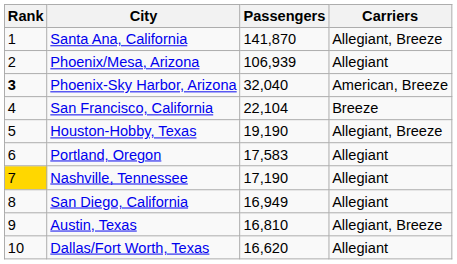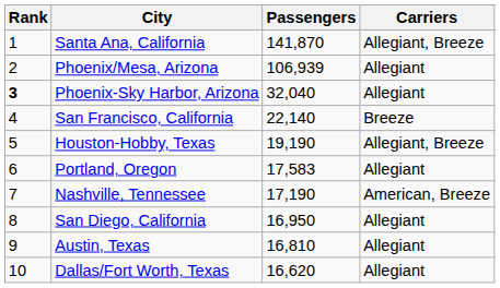 <table class="wikitable sortable" style="font-size: 95%">
 <tr>
 <th>Rank</th>
 <th>City</th>
 <th>Passengers</th>
 <th>Carriers</th>
 </tr>
 <tr>
 <td>1</td>
 <td><a href='#'>Santa Ana, California</a></td>
 <td>141,870</td>
 <td>Allegiant, Breeze</td>
 </tr>
 <tr>
 <td>2</td>
 <td><a href='#'>Phoenix/Mesa, Arizona</a></td>
 <td>106,939</td>
 <td>Allegiant</td>
 </tr>
 <tr>
 <td><strong>3</strong></td>
 <td><a href='#'>Phoenix-Sky Harbor, Arizona</a></td>
 <td>32,040</td>
-<td>American, Breeze</td>
+<td>Allegiant</td>
 </tr>
 <tr>
 <td>4</td>
 <td><a href='#'>San Francisco, California</a></td>
-<td>22,104</td>
+<td>22,140</td>
 <td>Breeze</td>
 </tr>
 <tr>
 <td>5</td>
 <td><a href='#'>Houston-Hobby, Texas</a></td>
 <td>19,190</td>
 <td>Allegiant, Breeze</td>
 </tr>
 <tr>
 <td>6</td>
 <td><a href='#'>Portland, Oregon</a></td>
 <td>17,583</td>
 <td>Allegiant</td>
 </tr>
 <tr>
-<td style="background: gold;">7</td>
+<td>7</td>
 <td><a href='#'>Nashville, Tennessee</a></td>
 <td>17,190</td>
-<td>Allegiant</td>
+<td>American, Breeze</td>
 </tr>
 <tr>
 <td>8</td>
 <td><a href='#'>San Diego, California</a></td>
-<td>16,949</td>
+<td>16,950</td>
 <td>Allegiant</td>
 </tr>
 <tr>
 <td>9</td>
 <td><a href='#'>Austin, Texas</a></td>
 <td>16,810</td>
-<td>Allegiant, Breeze</td>
+<td>Allegiant</td>
 </tr>
 <tr>
 <td>10</td>
 <td><a href='#'>Dallas/Fort Worth, Texas</a></td>
 <td>16,620</td>
 <td>Allegiant</td>
 </tr>
 </table>
